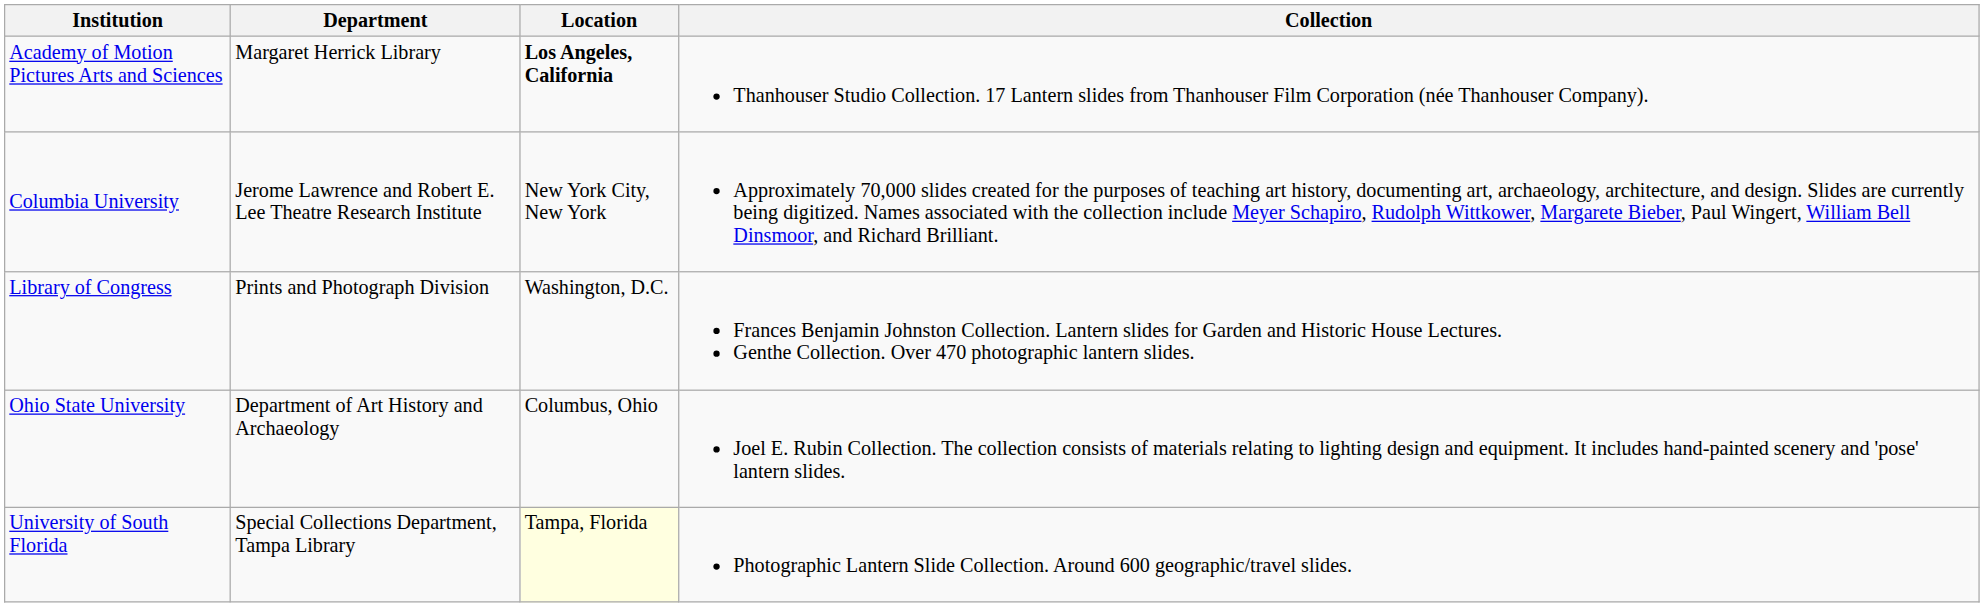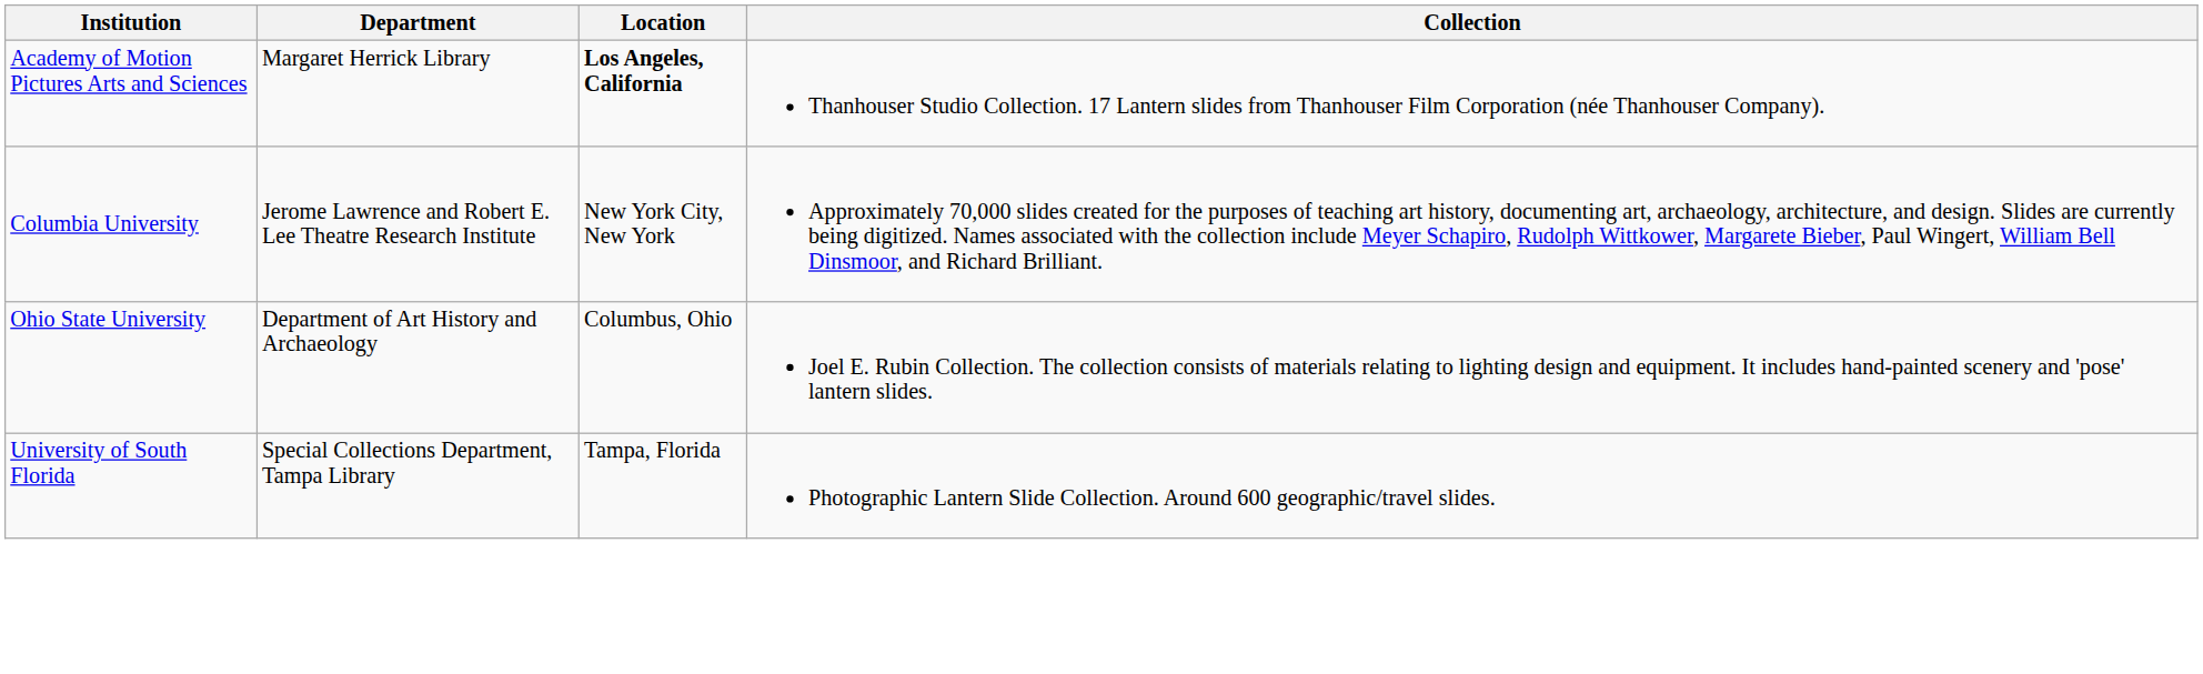 <table class="wikitable sortable">
 <tr>
 <th scope="col">Institution</th>
 <th scope="col">Department</th>
 <th scope="col">Location</th>
 <th scope="col" class="unsortable">Collection</th>
 </tr>
 <tr style="vertical-align: top;">
 <td><a href='#'>Academy of Motion Pictures Arts and Sciences</a></td>
 <td>Margaret Herrick Library</td>
 <td><strong>Los Angeles, California</strong></td>
 <td><br><ul><li>Thanhouser Studio Collection. 17 Lantern slides from Thanhouser Film Corporation (née Thanhouser Company).</li></ul></td>
 </tr>
 <tr>
 <td><a href='#'>Columbia University</a></td>
 <td>Jerome Lawrence and Robert E. Lee Theatre Research Institute</td>
 <td>New York City, New York</td>
 <td><br><ul><li>Approximately 70,000 slides created for the purposes of teaching art history, documenting art, archaeology, architecture, and design. Slides are currently being digitized. Names associated with the collection include <a href='#'>Meyer Schapiro</a>, <a href='#'>Rudolph Wittkower</a>, <a href='#'>Margarete Bieber</a>, Paul Wingert, <a href='#'>William Bell Dinsmoor</a>, and Richard Brilliant.</li></ul></td>
 </tr>
 <tr style="vertical-align: top;">
-<td><a href='#'>Library of Congress</a></td>
-<td>Prints and Photograph Division</td>
-<td>Washington, D.C.</td>
-<td><br><ul><li>Frances Benjamin Johnston Collection. Lantern slides for Garden and Historic House Lectures.</li><li>Genthe Collection. Over 470 photographic lantern slides.</li></ul></td>
-</tr>
-<tr style="vertical-align: top;">
 <td><a href='#'>Ohio State University</a></td>
 <td>Department of Art History and Archaeology</td>
 <td>Columbus, Ohio</td>
 <td><br><ul><li>Joel E. Rubin Collection. The collection consists of materials relating to lighting design and equipment. It includes hand-painted scenery and 'pose' lantern slides.</li></ul></td>
 </tr>
 <tr style="vertical-align: top;">
 <td><a href='#'>University of South Florida</a></td>
 <td>Special Collections Department, Tampa Library</td>
-<td style="background: lightyellow;">Tampa, Florida</td>
+<td>Tampa, Florida</td>
 <td><br><ul><li>Photographic Lantern Slide Collection. Around 600 geographic/travel slides.</li></ul></td>
 </tr>
 </table>
